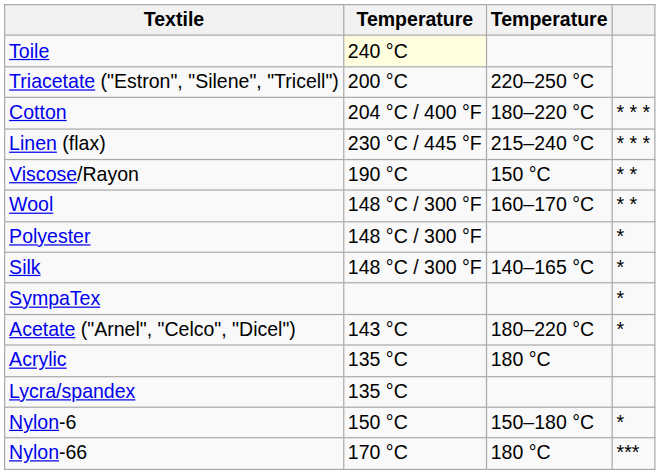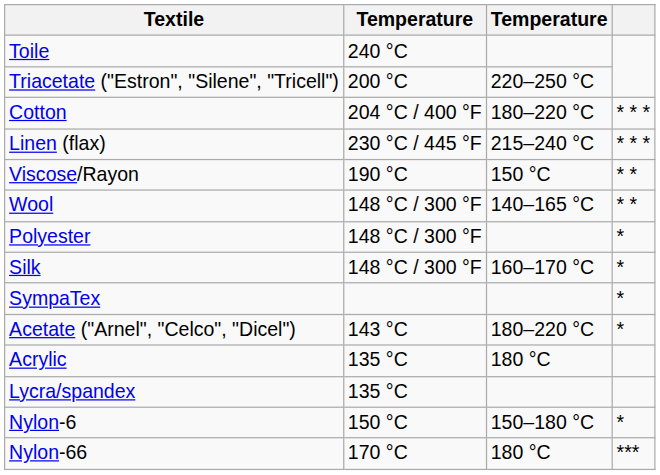 <table class="wikitable">
 <tr>
 <th>Textile</th>
 <th>Temperature</th>
 <th>Temperature</th>
 <th></th>
 </tr>
 <tr>
 <td><a href='#'>Toile</a></td>
-<td style="background: lightyellow;">240 °C</td>
+<td>240 °C</td>
 <td></td>
 </tr>
 <tr>
 <td><a href='#'>Triacetate</a> ("Estron", "Silene", "Tricell")</td>
 <td>200 °C</td>
 <td>220–250 °C</td>
 </tr>
 <tr>
 <td><a href='#'>Cotton</a></td>
 <td>204 °C / 400 °F</td>
 <td>180–220 °C</td>
 <td>* * * </td>
 </tr>
 <tr>
 <td><a href='#'>Linen</a>  (flax)</td>
 <td>230 °C / 445 °F</td>
 <td>215–240 °C</td>
 <td>* * * </td>
 </tr>
 <tr>
 <td><a href='#'>Viscose</a>/Rayon</td>
 <td>190 °C</td>
 <td>150 °C</td>
 <td>* * </td>
 </tr>
 <tr>
 <td><a href='#'>Wool</a></td>
 <td>148 °C / 300 °F</td>
-<td>160–170 °C</td>
+<td>140–165 °C</td>
 <td>* * </td>
 </tr>
 <tr>
 <td><a href='#'>Polyester</a></td>
 <td>148 °C / 300 °F</td>
 <td></td>
 <td>* </td>
 </tr>
 <tr>
 <td><a href='#'>Silk</a></td>
 <td>148 °C / 300 °F</td>
-<td>140–165 °C</td>
+<td>160–170 °C</td>
 <td>* </td>
 </tr>
 <tr>
 <td><a href='#'>SympaTex</a></td>
 <td></td>
 <td></td>
 <td>* </td>
 </tr>
 <tr>
 <td><a href='#'>Acetate</a> ("Arnel", "Celco", "Dicel")</td>
 <td>143 °C</td>
 <td>180–220 °C</td>
 <td>* </td>
 </tr>
 <tr>
 <td><a href='#'>Acrylic</a></td>
 <td>135 °C</td>
 <td>180 °C</td>
 <td></td>
 </tr>
 <tr>
 <td><a href='#'>Lycra/spandex</a></td>
 <td>135 °C</td>
 <td></td>
 <td></td>
 </tr>
 <tr>
 <td><a href='#'>Nylon</a>-6</td>
 <td>150 °C</td>
 <td>150–180 °C</td>
 <td>*</td>
 </tr>
 <tr>
 <td><a href='#'>Nylon</a>-66</td>
 <td>170 °C</td>
 <td>180 °C</td>
 <td>***</td>
 </tr>
 </table>
